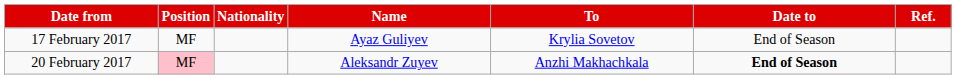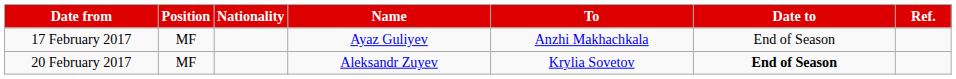 <table class="wikitable" style="text-align:center; font-size:90%; ">
 <tr>
 <th style="background:#DD0000; color:white; width:150px;">Date from</th>
 <th style="background:#DD0000; color:white; width:50px;">Position</th>
 <th style="background:#DD0000; color:white; width:50px;">Nationality</th>
 <th style="background:#DD0000; color:white; width:200px;">Name</th>
 <th style="background:#DD0000; color:white; width:200px;">To</th>
 <th style="background:#DD0000; color:white; width:200px;">Date to</th>
 <th style="background:#DD0000; color:white; width:50px;">Ref.</th>
 </tr>
 <tr>
 <td>17 February 2017</td>
 <td>MF</td>
 <td></td>
 <td><a href='#'>Ayaz Guliyev</a></td>
-<td><a href='#'>Krylia Sovetov</a></td>
+<td><a href='#'>Anzhi Makhachkala</a></td>
 <td>End of Season</td>
 <td></td>
 </tr>
 <tr>
 <td>20 February 2017</td>
-<td style="background: pink;">MF</td>
+<td>MF</td>
 <td></td>
 <td><a href='#'>Aleksandr Zuyev</a></td>
-<td><a href='#'>Anzhi Makhachkala</a></td>
+<td><a href='#'>Krylia Sovetov</a></td>
 <td><strong>End of Season</strong></td>
 <td></td>
 </tr>
 </table>
